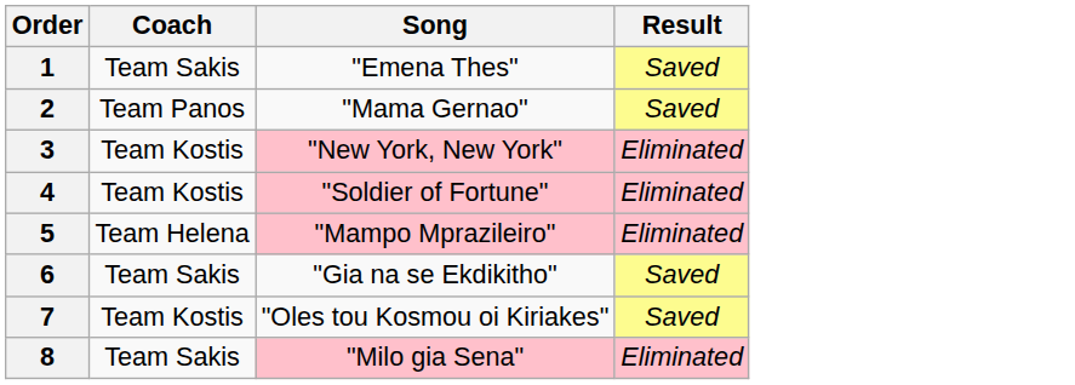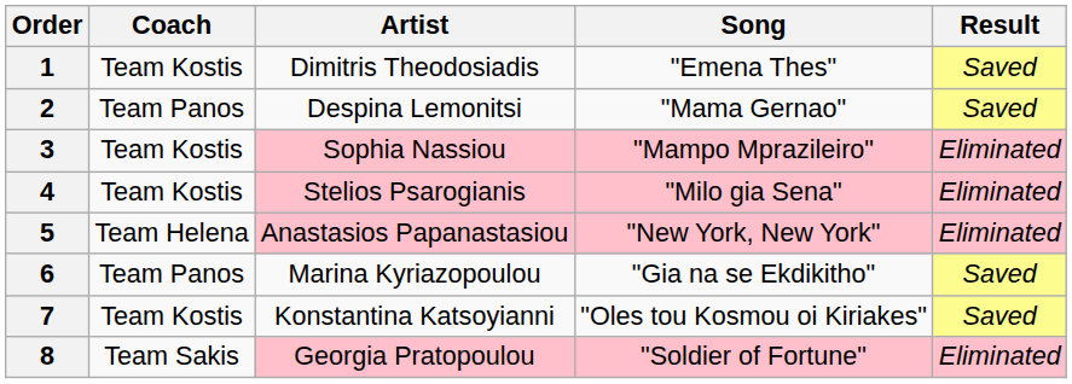 <table class="wikitable" style="text-align: center; width: auto;">
 <tr>
 <th>Order</th>
 <th>Coach</th>
+<th>Artist</th>
 <th>Song</th>
 <th>Result</th>
 </tr>
 <tr>
 <th>1</th>
-<td>Team Sakis</td>
+<td>Team Kostis</td>
+<td>Dimitris Theodosiadis</td>
 <td>"Emena Thes"</td>
 <td style="background:#fdfc8f;"><em>Saved</em></td>
 </tr>
 <tr>
 <th>2</th>
 <td>Team Panos</td>
+<td>Despina Lemonitsi</td>
 <td>"Mama Gernao"</td>
 <td style="background:#fdfc8f;"><em>Saved</em></td>
 </tr>
 <tr>
 <th>3</th>
 <td>Team Kostis</td>
-<td style="background:pink;">"New York, New York"</td>
+<td style="background:pink;">Sophia Nassiou</td>
+<td style="background:pink;">"Mampo Mprazileiro"</td>
 <td style="background:pink;"><em>Eliminated</em></td>
 </tr>
 <tr>
 <th>4</th>
 <td>Team Kostis</td>
-<td style="background:pink;">"Soldier of Fortune"</td>
+<td style="background:pink;">Stelios Psarogianis</td>
+<td style="background:pink;">"Milo gia Sena"</td>
 <td style="background:pink;"><em>Eliminated</em></td>
 </tr>
 <tr>
 <th>5</th>
 <td>Team Helena</td>
-<td style="background:pink;">"Mampo Mprazileiro"</td>
+<td style="background:pink;">Anastasios Papanastasiou</td>
+<td style="background:pink;">"New York, New York"</td>
 <td style="background:pink;"><em>Eliminated</em></td>
 </tr>
 <tr>
 <th>6</th>
-<td>Team Sakis</td>
+<td>Team Panos</td>
+<td>Marina Kyriazopoulou</td>
 <td>"Gia na se Ekdikitho"</td>
 <td style="background:#fdfc8f;"><em>Saved</em></td>
 </tr>
 <tr>
 <th>7</th>
 <td>Team Kostis</td>
+<td>Konstantina Katsoyianni</td>
 <td>"Oles tou Kosmou oi Kiriakes"</td>
 <td style="background:#fdfc8f;"><em>Saved</em></td>
 </tr>
 <tr>
 <th>8</th>
 <td>Team Sakis</td>
-<td style="background:pink;">"Milo gia Sena"</td>
+<td style="background:pink;">Georgia Pratopoulou</td>
+<td style="background:pink;">"Soldier of Fortune"</td>
 <td style="background:pink;"><em>Eliminated</em></td>
 </tr>
 </table>
